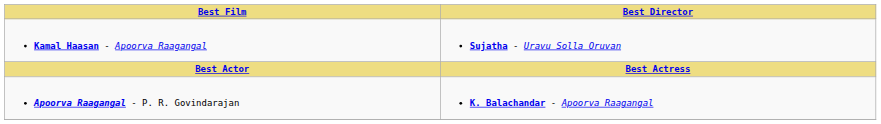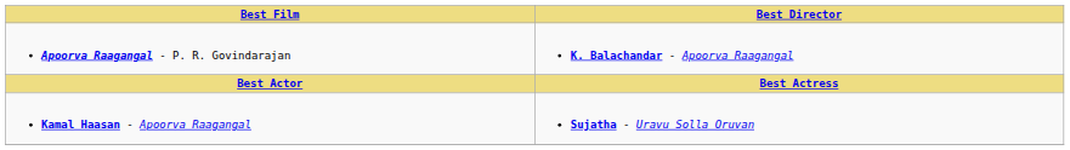 <table class="wikitable" width=100% |>
 <tr>
 <th !  style="background:#eedd82; text-align:center; width:50%;"><a href='#'>Best Film</a></th>
 <th !  style="background:#eedd82; text-align:center; width:50%;"><a href='#'>Best Director</a></th>
 </tr>
 <tr>
-<td valign="top"><br><ul><li><strong><a href='#'>Kamal Haasan</a></strong> - <em><a href='#'>Apoorva Raagangal</a></em></li></ul></td>
-<td valign="top"><br><ul><li><strong><a href='#'>Sujatha</a></strong> - <em><a href='#'>Uravu Solla Oruvan</a></em></li></ul></td>
+<td valign="top"><br><ul><li><strong><em><a href='#'>Apoorva Raagangal</a></em></strong> - P. R. Govindarajan</li></ul></td>
+<td valign="top"><br><ul><li><strong><a href='#'>K. Balachandar</a></strong> - <em><a href='#'>Apoorva Raagangal</a></em></li></ul></td>
 </tr>
 <tr>
 <th !  style="background:#eedd82; text-align:center; width:50%;"><a href='#'>Best Actor</a></th>
 <th !  style="background:#eedd82; text-align:center; width:50%;"><a href='#'>Best Actress</a></th>
 </tr>
 <tr>
-<td valign="top"><br><ul><li><strong><em><a href='#'>Apoorva Raagangal</a></em></strong> - P. R. Govindarajan</li></ul></td>
-<td valign="top"><br><ul><li><strong><a href='#'>K. Balachandar</a></strong> - <em><a href='#'>Apoorva Raagangal</a></em></li></ul></td>
+<td valign="top"><br><ul><li><strong><a href='#'>Kamal Haasan</a></strong> - <em><a href='#'>Apoorva Raagangal</a></em></li></ul></td>
+<td valign="top"><br><ul><li><strong><a href='#'>Sujatha</a></strong> - <em><a href='#'>Uravu Solla Oruvan</a></em></li></ul></td>
 </tr>
 <tr>
 </tr>
 </table>
